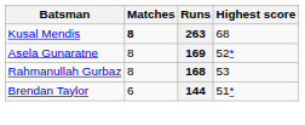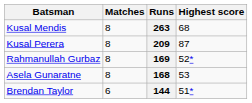 <table class="wikitable">
 <tr>
 <th>Batsman</th>
 <th>Matches</th>
 <th>Runs</th>
 <th>Highest score</th>
 </tr>
 <tr>
 <td><a href='#'>Kusal Mendis</a></td>
-<td><strong>8</strong></td>
+<td>8</td>
 <th>263</th>
 <td>68</td>
 </tr>
 <tr>
-<td><a href='#'>Asela Gunaratne</a></td>
+<td><a href='#'>Kusal Perera</a></td>
+<td>8</td>
+<th>209</th>
+<td>87</td>
+</tr>
+<tr>
+<td><a href='#'>Rahmanullah Gurbaz</a></td>
 <td>8</td>
 <th>169</th>
 <td>52<a href='#'>*</a></td>
 </tr>
 <tr>
-<td><a href='#'>Rahmanullah Gurbaz</a></td>
+<td><a href='#'>Asela Gunaratne</a></td>
 <td>8</td>
 <th>168</th>
 <td>53</td>
 </tr>
 <tr>
 <td><a href='#'>Brendan Taylor</a></td>
 <td>6</td>
 <th>144</th>
 <td>51<a href='#'>*</a></td>
 </tr>
 </table>
